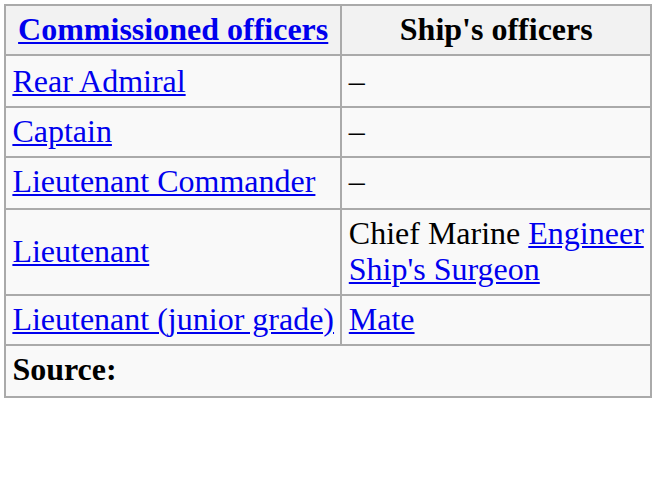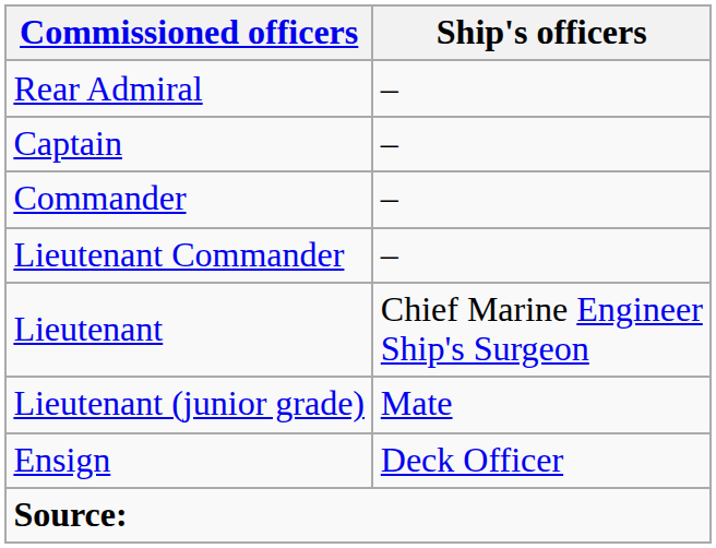 <table class="wikitable">
 <tr>
 <th><a href='#'>Commissioned officers</a></th>
 <th>Ship's officers</th>
 </tr>
 <tr>
 <td><a href='#'>Rear Admiral</a></td>
 <td>–</td>
 </tr>
 <tr>
 <td><a href='#'>Captain</a></td>
+<td>–</td>
+</tr>
+<tr>
+<td><a href='#'>Commander</a></td>
 <td>–</td>
 </tr>
 <tr>
 <td><a href='#'>Lieutenant Commander</a></td>
 <td>–</td>
 </tr>
 <tr>
 <td><a href='#'>Lieutenant</a></td>
 <td>Chief Marine <a href='#'>Engineer</a><br><a href='#'>Ship's Surgeon</a></td>
 </tr>
 <tr>
 <td><a href='#'>Lieutenant (junior grade)</a></td>
 <td><a href='#'>Mate</a></td>
 </tr>
 <tr>
+<td><a href='#'>Ensign</a></td>
+<td><a href='#'>Deck Officer</a></td>
+</tr>
+<tr>
 <td colspan=2><strong>Source:</strong></td>
 </tr>
 <tr>
 </tr>
 </table>
